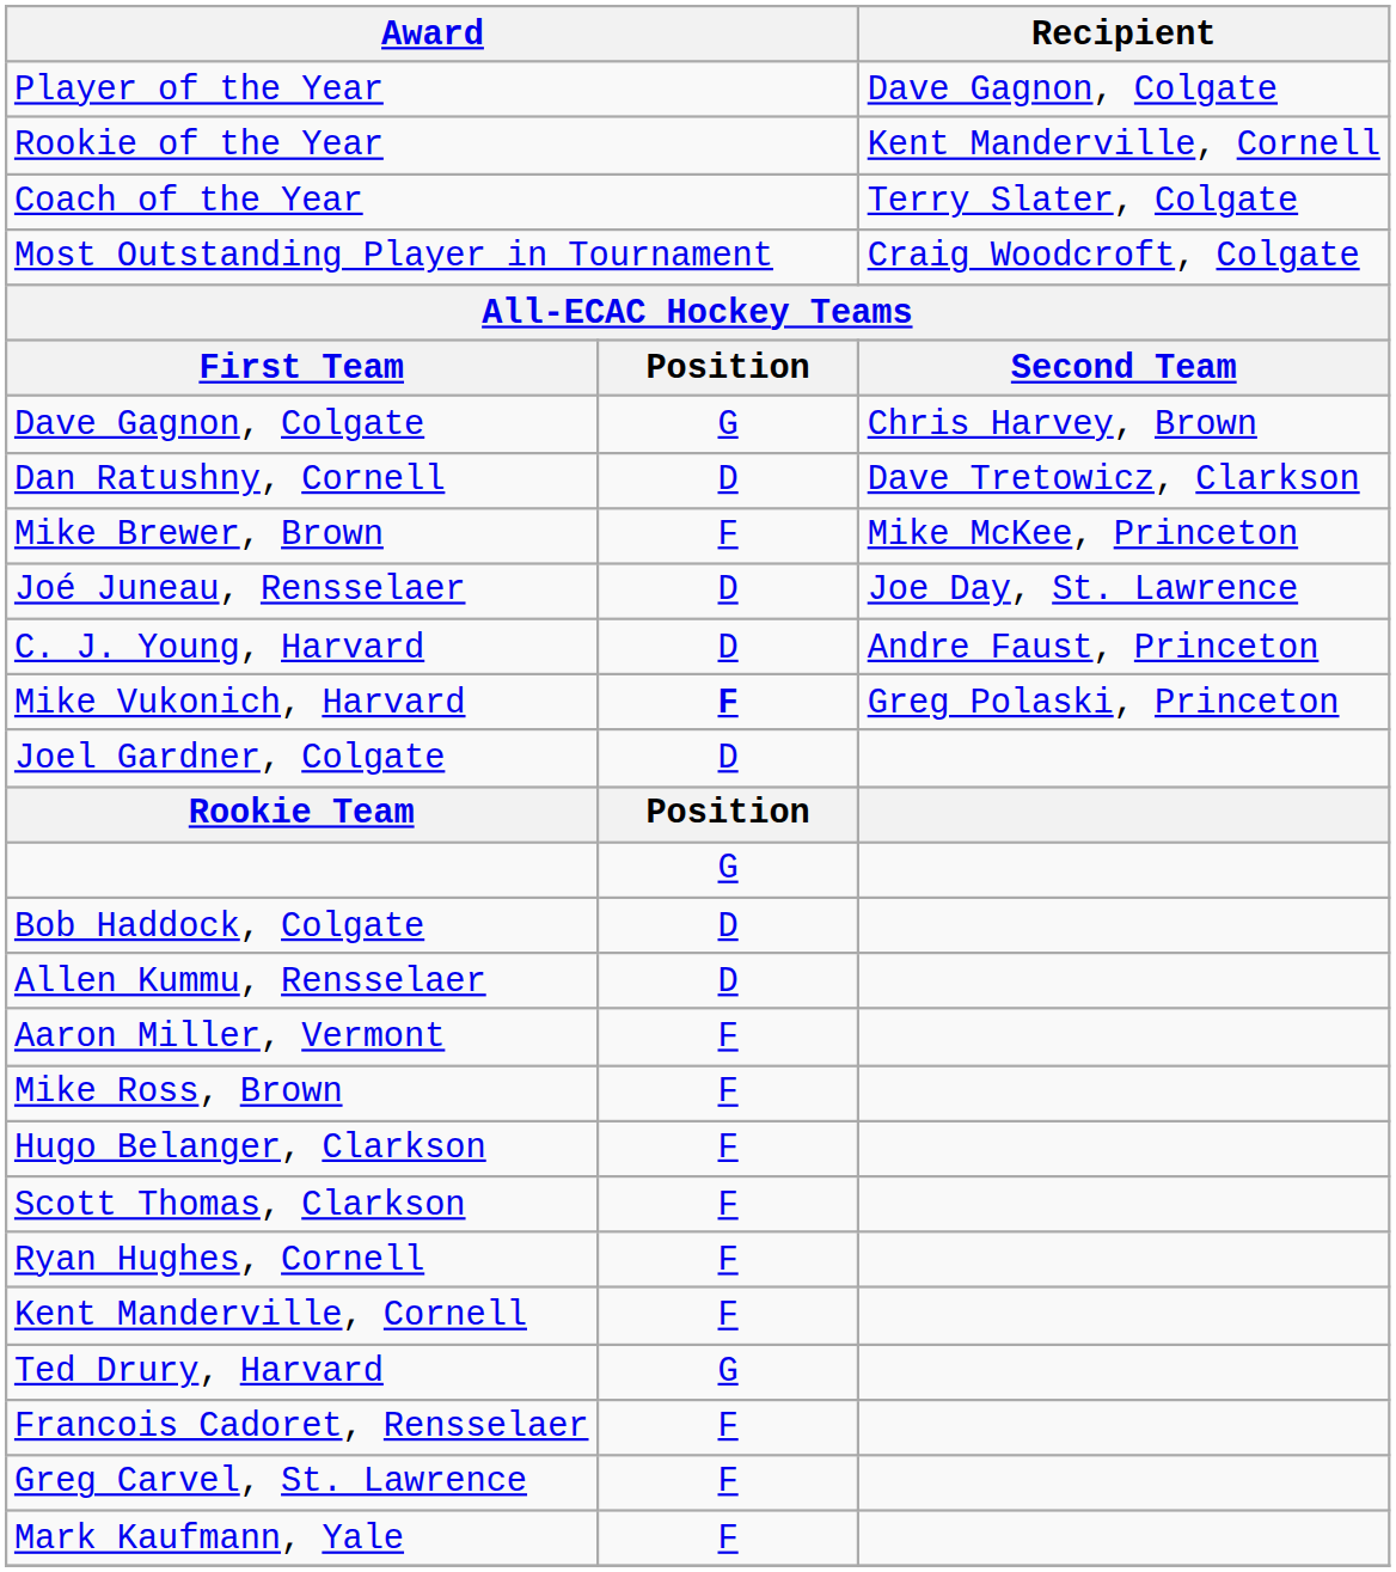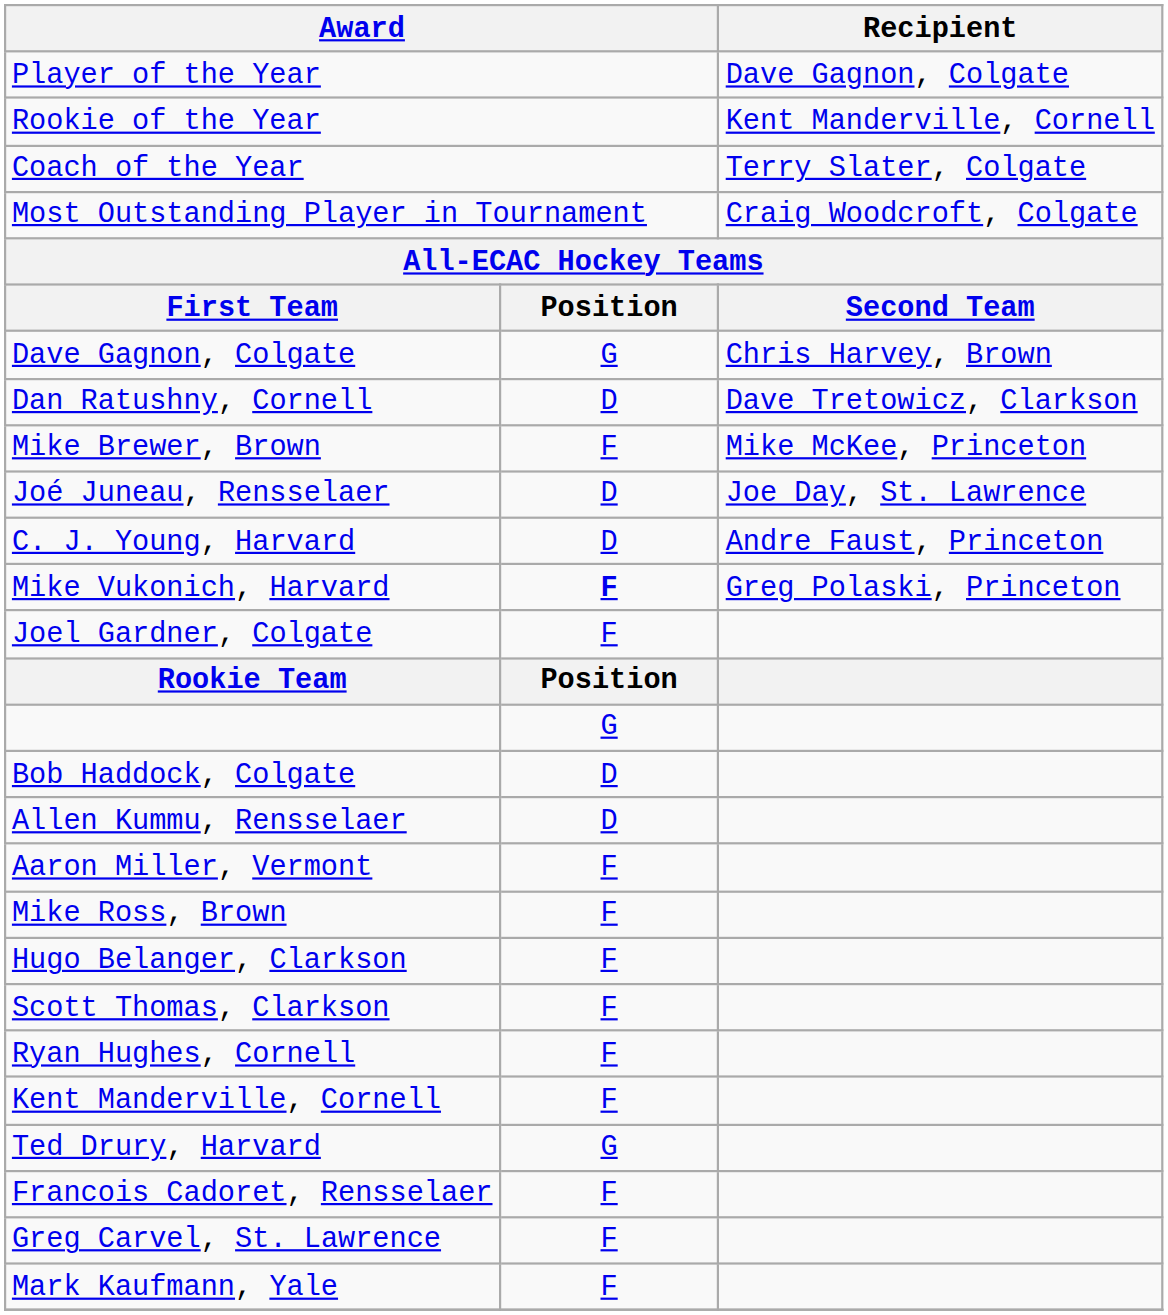 <table class="wikitable">
 <tr>
 <th colspan=2><a href='#'>Award</a></th>
 <th>Recipient</th>
 </tr>
 <tr>
 <td colspan=2><a href='#'>Player of the Year</a></td>
 <td><a href='#'>Dave Gagnon</a>, <a href='#'>Colgate</a></td>
 </tr>
 <tr>
 <td colspan=2><a href='#'>Rookie of the Year</a></td>
 <td><a href='#'>Kent Manderville</a>, <a href='#'>Cornell</a></td>
 </tr>
 <tr>
 <td colspan=2><a href='#'>Coach of the Year</a></td>
 <td><a href='#'>Terry Slater</a>, <a href='#'>Colgate</a></td>
 </tr>
 <tr>
 <td colspan=2><a href='#'>Most Outstanding Player in Tournament</a></td>
 <td><a href='#'>Craig Woodcroft</a>, <a href='#'>Colgate</a></td>
 </tr>
 <tr>
 <th colspan=3><a href='#'>All-ECAC Hockey Teams</a></th>
 </tr>
 <tr>
 <th><a href='#'>First Team</a></th>
 <th>  Position  </th>
 <th><a href='#'>Second Team</a></th>
 </tr>
 <tr>
 <td><a href='#'>Dave Gagnon</a>, <a href='#'>Colgate</a></td>
 <td align=center><a href='#'>G</a></td>
 <td><a href='#'>Chris Harvey</a>, <a href='#'>Brown</a></td>
 </tr>
 <tr>
 <td><a href='#'>Dan Ratushny</a>, <a href='#'>Cornell</a></td>
 <td align=center><a href='#'>D</a></td>
 <td><a href='#'>Dave Tretowicz</a>, <a href='#'>Clarkson</a></td>
 </tr>
 <tr>
 <td><a href='#'>Mike Brewer</a>, <a href='#'>Brown</a></td>
 <td align=center><a href='#'>F</a></td>
 <td><a href='#'>Mike McKee</a>, <a href='#'>Princeton</a></td>
 </tr>
 <tr>
 <td><a href='#'>Joé Juneau</a>, <a href='#'>Rensselaer</a></td>
 <td align=center><a href='#'>D</a></td>
 <td><a href='#'>Joe Day</a>, <a href='#'>St. Lawrence</a></td>
 </tr>
 <tr>
 <td><a href='#'>C. J. Young</a>, <a href='#'>Harvard</a></td>
 <td align=center><a href='#'>D</a></td>
 <td><a href='#'>Andre Faust</a>, <a href='#'>Princeton</a></td>
 </tr>
 <tr>
 <td><a href='#'>Mike Vukonich</a>, <a href='#'>Harvard</a></td>
 <td align=center><strong><a href='#'>F</a></strong></td>
 <td><a href='#'>Greg Polaski</a>, <a href='#'>Princeton</a></td>
 </tr>
 <tr>
 <td><a href='#'>Joel Gardner</a>, <a href='#'>Colgate</a></td>
-<td align=center><a href='#'>D</a></td>
+<td align=center><a href='#'>F</a></td>
 <td></td>
 </tr>
 <tr>
 <th><a href='#'>Rookie Team</a></th>
 <th>  Position  </th>
 <th></th>
 </tr>
 <tr>
 <td></td>
 <td align=center><a href='#'>G</a></td>
 <td></td>
 </tr>
 <tr>
 <td><a href='#'>Bob Haddock</a>, <a href='#'>Colgate</a></td>
 <td align=center><a href='#'>D</a></td>
 <td></td>
 </tr>
 <tr>
 <td><a href='#'>Allen Kummu</a>, <a href='#'>Rensselaer</a></td>
 <td align=center><a href='#'>D</a></td>
 <td></td>
 </tr>
 <tr>
 <td><a href='#'>Aaron Miller</a>, <a href='#'>Vermont</a></td>
 <td align=center><a href='#'>F</a></td>
 <td></td>
 </tr>
 <tr>
 <td><a href='#'>Mike Ross</a>, <a href='#'>Brown</a></td>
 <td align=center><a href='#'>F</a></td>
 <td></td>
 </tr>
 <tr>
 <td><a href='#'>Hugo Belanger</a>, <a href='#'>Clarkson</a></td>
 <td align=center><a href='#'>F</a></td>
 <td></td>
 </tr>
 <tr>
 <td><a href='#'>Scott Thomas</a>, <a href='#'>Clarkson</a></td>
 <td align=center><a href='#'>F</a></td>
 <td></td>
 </tr>
 <tr>
 <td><a href='#'>Ryan Hughes</a>, <a href='#'>Cornell</a></td>
 <td align=center><a href='#'>F</a></td>
 <td></td>
 </tr>
 <tr>
 <td><a href='#'>Kent Manderville</a>, <a href='#'>Cornell</a></td>
 <td align=center><a href='#'>F</a></td>
 <td></td>
 </tr>
 <tr>
 <td><a href='#'>Ted Drury</a>, <a href='#'>Harvard</a></td>
 <td align=center><a href='#'>G</a></td>
 <td></td>
 </tr>
 <tr>
 <td><a href='#'>Francois Cadoret</a>, <a href='#'>Rensselaer</a></td>
 <td align=center><a href='#'>F</a></td>
 <td></td>
 </tr>
 <tr>
 <td><a href='#'>Greg Carvel</a>, <a href='#'>St. Lawrence</a></td>
 <td align=center><a href='#'>F</a></td>
 <td></td>
 </tr>
 <tr>
 <td><a href='#'>Mark Kaufmann</a>, <a href='#'>Yale</a></td>
 <td align=center><a href='#'>F</a></td>
 <td></td>
 </tr>
 <tr>
 </tr>
 </table>
